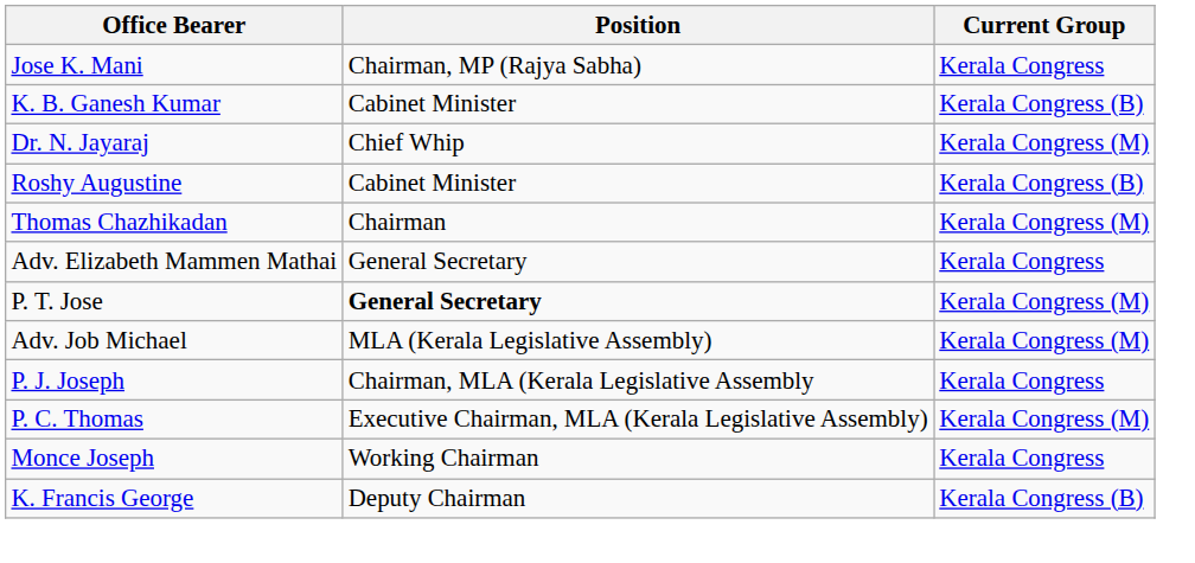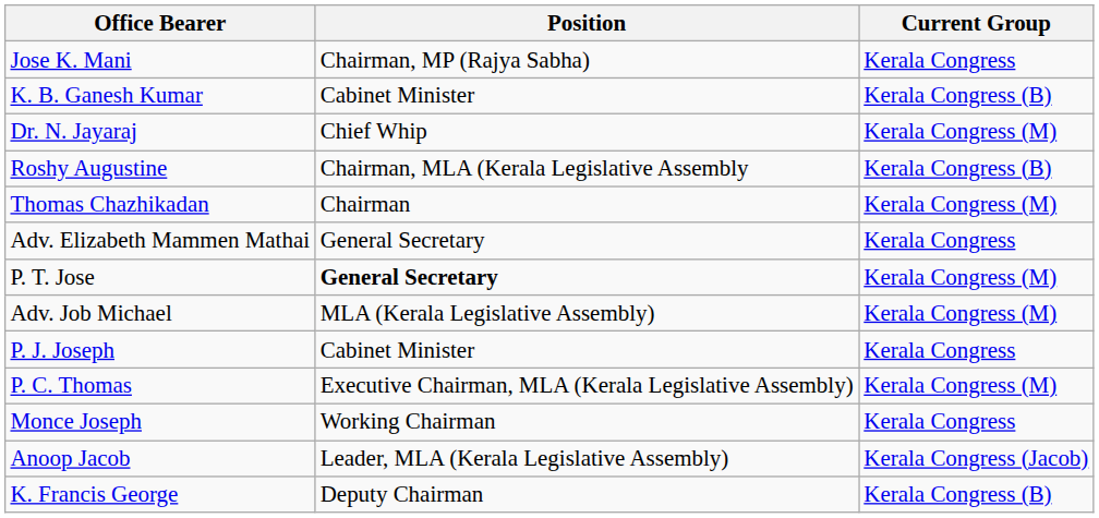 <table class="wikitable">
 <tr>
 <th>Office Bearer</th>
 <th>Position</th>
 <th>Current Group</th>
 </tr>
 <tr>
 <td><a href='#'>Jose K. Mani</a></td>
 <td>Chairman, MP (Rajya Sabha)</td>
 <td><a href='#'>Kerala Congress</a></td>
 </tr>
 <tr>
 <td><a href='#'>K. B. Ganesh Kumar</a></td>
 <td>Cabinet Minister</td>
 <td><a href='#'>Kerala Congress (B)</a></td>
 </tr>
 <tr>
 <td><a href='#'>Dr. N. Jayaraj</a></td>
 <td>Chief Whip</td>
 <td><a href='#'>Kerala Congress (M)</a></td>
 </tr>
 <tr>
 <td><a href='#'>Roshy Augustine</a></td>
-<td>Cabinet Minister</td>
+<td>Chairman, MLA (Kerala Legislative Assembly</td>
 <td><a href='#'>Kerala Congress (B)</a></td>
 </tr>
 <tr>
 <td><a href='#'>Thomas Chazhikadan</a></td>
 <td>Chairman</td>
 <td><a href='#'>Kerala Congress (M)</a></td>
 </tr>
 <tr>
 <td>Adv. Elizabeth Mammen Mathai</td>
 <td>General Secretary</td>
 <td><a href='#'>Kerala Congress</a></td>
 </tr>
 <tr>
 <td>P. T. Jose</td>
 <td><strong>General Secretary</strong></td>
 <td><a href='#'>Kerala Congress (M)</a></td>
 </tr>
 <tr>
 <td>Adv. Job Michael</td>
 <td>MLA (Kerala Legislative Assembly)</td>
 <td><a href='#'>Kerala Congress (M)</a></td>
 </tr>
 <tr>
 <td><a href='#'>P. J. Joseph</a></td>
-<td>Chairman, MLA (Kerala Legislative Assembly</td>
+<td>Cabinet Minister</td>
 <td><a href='#'>Kerala Congress</a></td>
 </tr>
 <tr>
 <td><a href='#'>P. C. Thomas</a></td>
 <td>Executive Chairman, MLA (Kerala Legislative Assembly)</td>
 <td><a href='#'>Kerala Congress (M)</a></td>
 </tr>
 <tr>
 <td><a href='#'>Monce Joseph</a></td>
 <td>Working Chairman</td>
 <td><a href='#'>Kerala Congress</a></td>
 </tr>
 <tr>
+<td><a href='#'>Anoop Jacob</a></td>
+<td>Leader, MLA (Kerala Legislative Assembly)</td>
+<td><a href='#'>Kerala Congress (Jacob)</a></td>
+</tr>
+<tr>
 <td><a href='#'>K. Francis George </a></td>
 <td>Deputy Chairman</td>
 <td><a href='#'>Kerala Congress (B)</a></td>
 </tr>
 </table>
